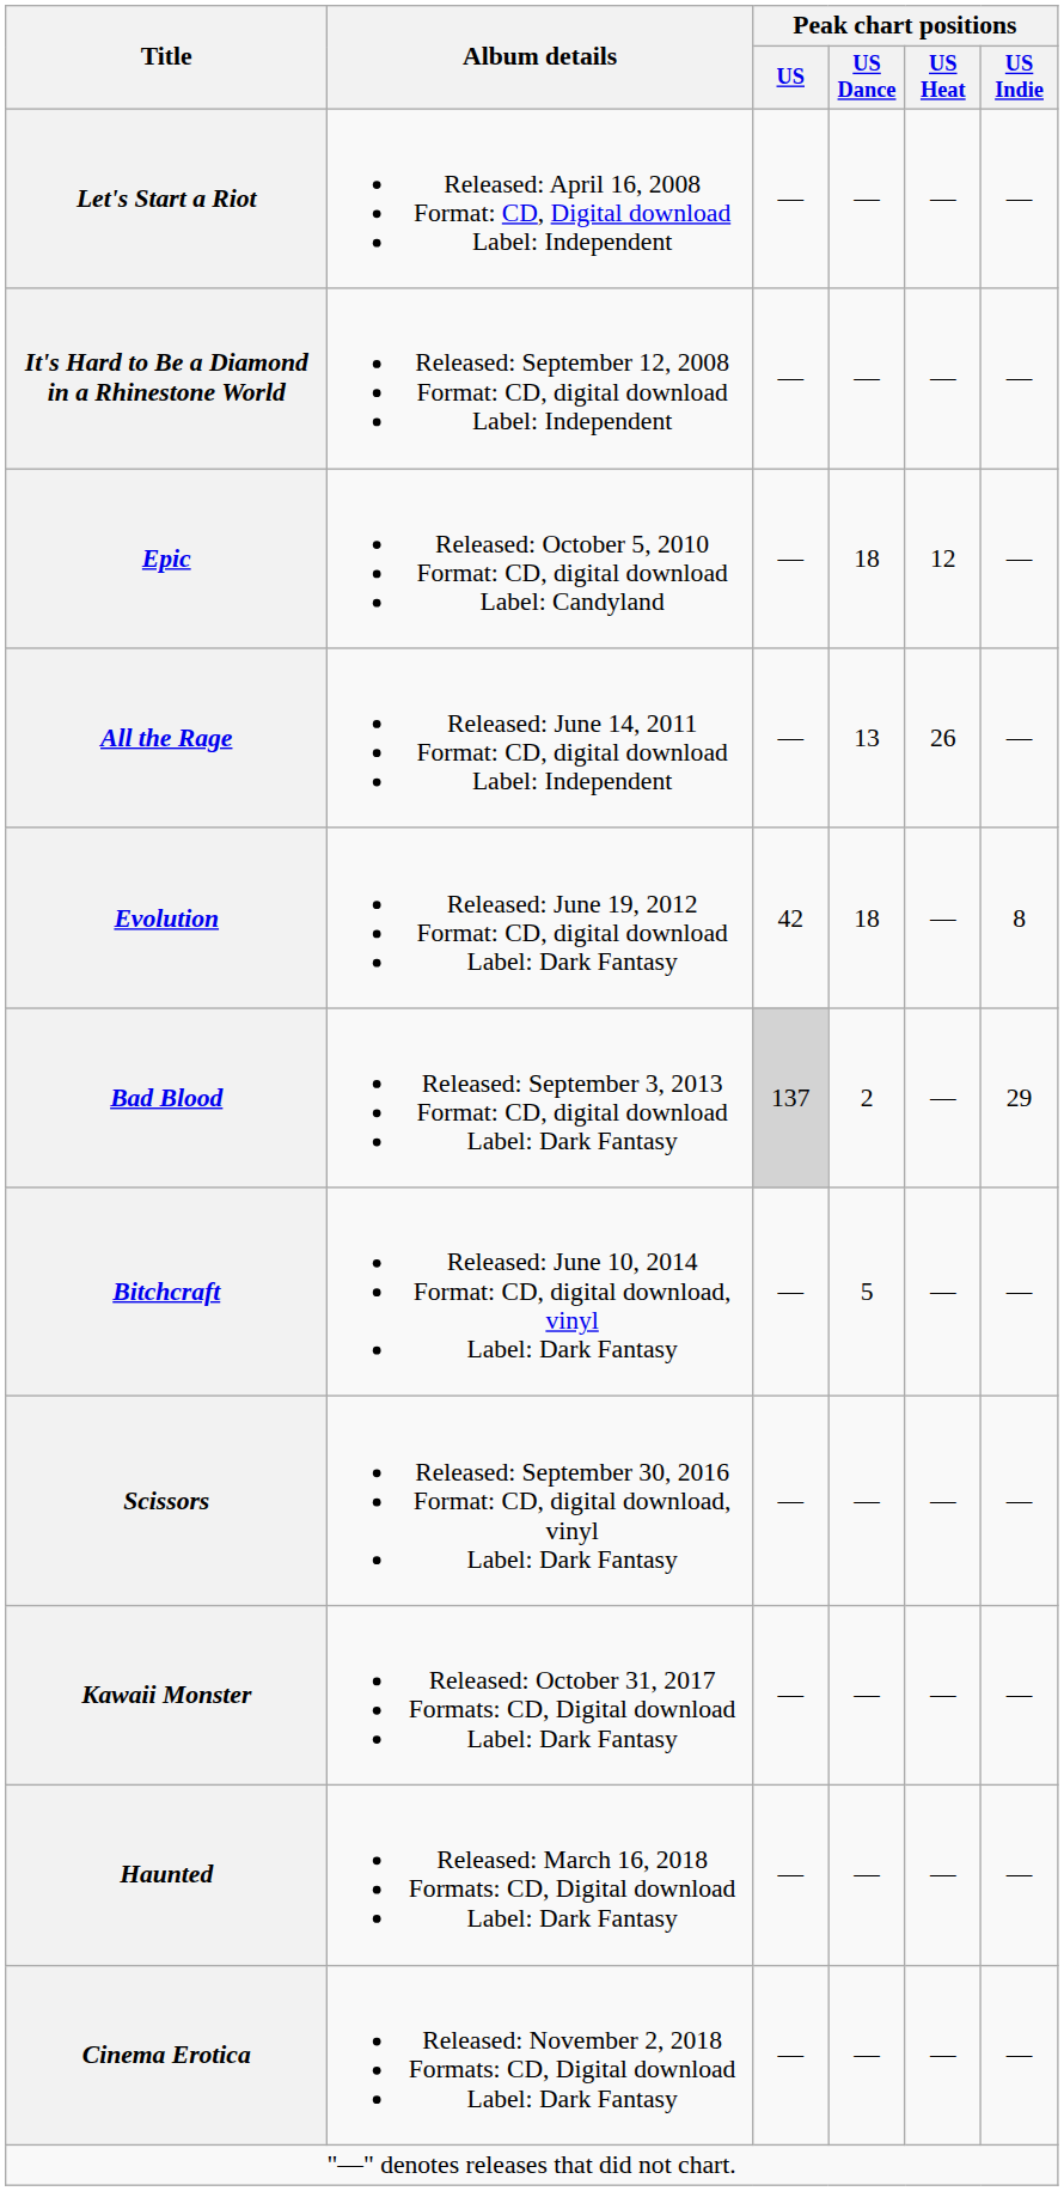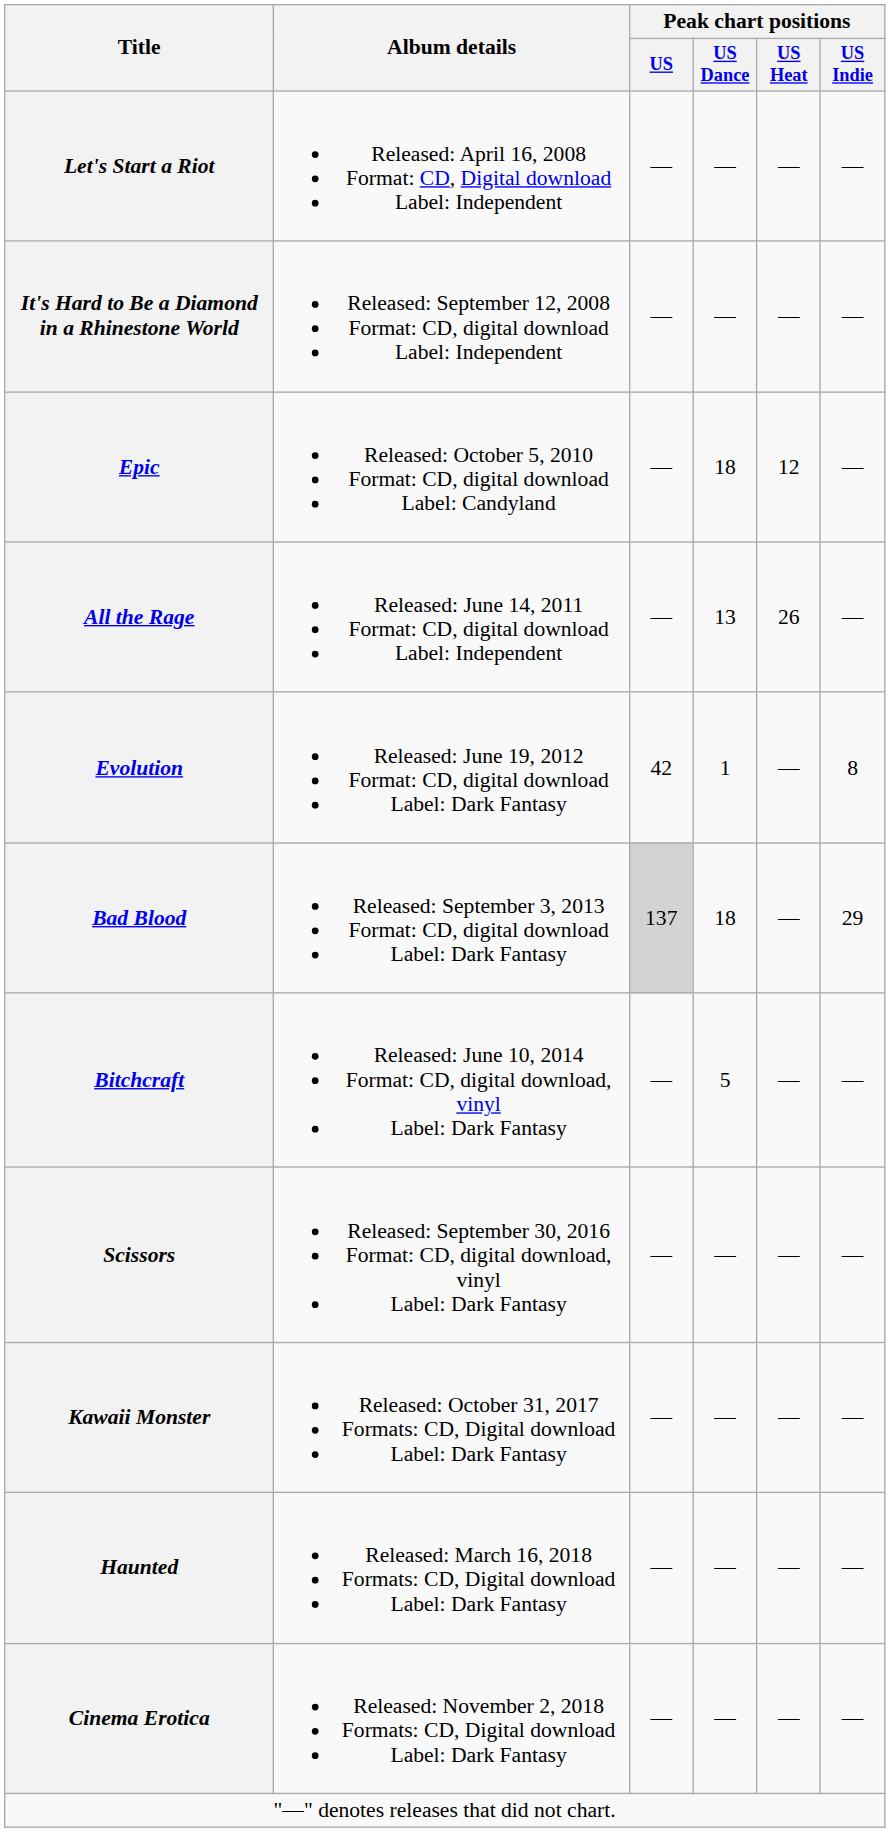 <table class="wikitable plainrowheaders" style="text-align:center;" border="1">
 <tr>
 <th scope="col" rowspan="2" style="width:12em;">Title</th>
 <th scope="col" rowspan="2" style="width:16em;">Album details</th>
 <th scope="col" colspan="4">Peak chart positions</th>
 </tr>
 <tr>
 <th scope="col" style="width:3em;font-size:85%;"><a href='#'>US</a><br></th>
 <th scope="col" style="width:3em;font-size:85%;"><a href='#'>US Dance</a><br></th>
 <th scope="col" style="width:3em;font-size:85%;"><a href='#'>US Heat</a><br></th>
 <th scope="col" style="width:3em;font-size:85%;"><a href='#'>US Indie</a><br></th>
 </tr>
 <tr>
 <th scope="row"><em>Let's Start a Riot</em></th>
 <td><br><ul><li>Released: April 16, 2008</li><li>Format: <a href='#'>CD</a>, <a href='#'>Digital download</a></li><li>Label: Independent</li></ul></td>
 <td>—</td>
 <td>—</td>
 <td>—</td>
 <td>—</td>
 </tr>
 <tr>
 <th scope="row"><em>It's Hard to Be a Diamond in a Rhinestone World</em></th>
 <td><br><ul><li>Released: September 12, 2008</li><li>Format: CD, digital download</li><li>Label: Independent</li></ul></td>
 <td>—</td>
 <td>—</td>
 <td>—</td>
 <td>—</td>
 </tr>
 <tr>
 <th scope="row"><em><a href='#'>Epic</a></em></th>
 <td><br><ul><li>Released: October 5, 2010</li><li>Format: CD, digital download</li><li>Label: Candyland</li></ul></td>
 <td>—</td>
 <td>18</td>
 <td>12</td>
 <td>—</td>
 </tr>
 <tr>
 <th scope="row"><em><a href='#'>All the Rage</a></em></th>
 <td><br><ul><li>Released: June 14, 2011</li><li>Format: CD, digital download</li><li>Label: Independent</li></ul></td>
 <td>—</td>
 <td>13</td>
 <td>26</td>
 <td>—</td>
 </tr>
 <tr>
 <th scope="row"><em><a href='#'>Evolution</a></em></th>
 <td><br><ul><li>Released: June 19, 2012</li><li>Format: CD, digital download</li><li>Label: Dark Fantasy</li></ul></td>
 <td>42</td>
-<td>18</td>
+<td>1</td>
 <td>—</td>
 <td>8</td>
 </tr>
 <tr>
 <th scope="row"><em><a href='#'>Bad Blood</a></em></th>
 <td><br><ul><li>Released: September 3, 2013</li><li>Format: CD, digital download</li><li>Label: Dark Fantasy</li></ul></td>
 <td style="background: lightgrey;">137</td>
-<td>2</td>
+<td>18</td>
 <td>—</td>
 <td>29</td>
 </tr>
 <tr>
 <th scope="row"><em><a href='#'>Bitchcraft</a></em></th>
 <td><br><ul><li>Released: June 10, 2014</li><li>Format: CD, digital download, <a href='#'>vinyl</a></li><li>Label: Dark Fantasy</li></ul></td>
 <td>—</td>
 <td>5</td>
 <td>—</td>
 <td>—</td>
 </tr>
 <tr>
 <th scope="row"><em>Scissors</em></th>
 <td><br><ul><li>Released: September 30, 2016</li><li>Format: CD, digital download, vinyl</li><li>Label: Dark Fantasy</li></ul></td>
 <td>—</td>
 <td>—</td>
 <td>—</td>
 <td>—</td>
 </tr>
 <tr>
 <th scope="row"><em>Kawaii Monster</em></th>
 <td><br><ul><li>Released: October 31, 2017</li><li>Formats: CD, Digital download</li><li>Label: Dark Fantasy</li></ul></td>
 <td>—</td>
 <td>—</td>
 <td>—</td>
 <td>—</td>
 </tr>
 <tr>
 <th scope="row"><em>Haunted</em></th>
 <td><br><ul><li>Released: March 16, 2018</li><li>Formats: CD, Digital download</li><li>Label: Dark Fantasy</li></ul></td>
 <td>—</td>
 <td>—</td>
 <td>—</td>
 <td>—</td>
 </tr>
 <tr>
 <th scope="row"><em>Cinema Erotica</em></th>
 <td><br><ul><li>Released: November 2, 2018</li><li>Formats: CD, Digital download</li><li>Label: Dark Fantasy</li></ul></td>
 <td>—</td>
 <td>—</td>
 <td>—</td>
 <td>—</td>
 </tr>
 <tr>
 <td colspan="6" style="text-align:center;">"—" denotes releases that did not chart.</td>
 </tr>
 </table>
